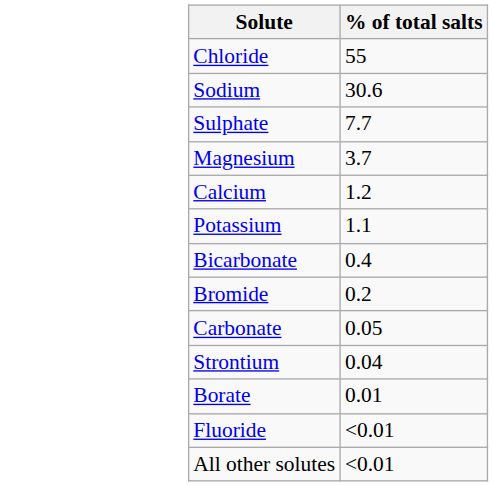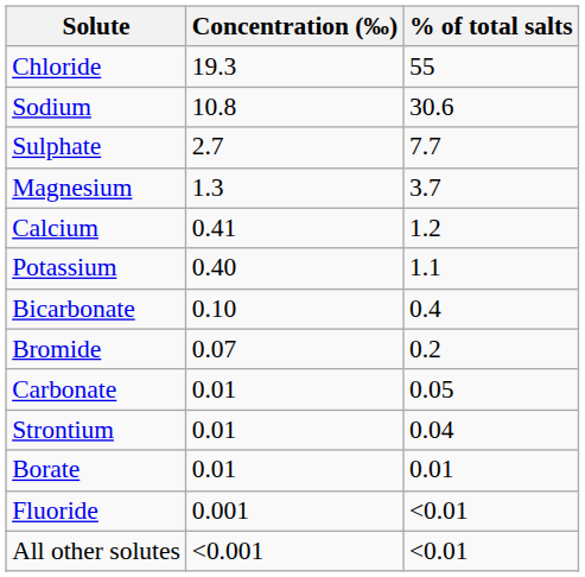 <table class="wikitable" style="float:right;">
 <tr>
 <th scope="col">Solute</th>
+<th scope="col">Concentration (‰)</th>
 <th scope="col">% of total salts</th>
 </tr>
 <tr>
 <td><a href='#'>Chloride</a></td>
+<td>19.3</td>
 <td>55</td>
 </tr>
 <tr>
 <td><a href='#'>Sodium</a></td>
+<td>10.8</td>
 <td>30.6</td>
 </tr>
 <tr>
 <td><a href='#'>Sulphate</a></td>
+<td>2.7</td>
 <td>7.7</td>
 </tr>
 <tr>
 <td><a href='#'>Magnesium</a></td>
+<td>1.3</td>
 <td>3.7</td>
 </tr>
 <tr>
 <td><a href='#'>Calcium</a></td>
+<td>0.41</td>
 <td>1.2</td>
 </tr>
 <tr>
 <td><a href='#'>Potassium</a></td>
+<td>0.40</td>
 <td>1.1</td>
 </tr>
 <tr>
 <td><a href='#'>Bicarbonate</a></td>
+<td>0.10</td>
 <td>0.4</td>
 </tr>
 <tr>
 <td><a href='#'>Bromide</a></td>
+<td>0.07</td>
 <td>0.2</td>
 </tr>
 <tr>
 <td><a href='#'>Carbonate</a></td>
+<td>0.01</td>
 <td>0.05</td>
 </tr>
 <tr>
 <td><a href='#'>Strontium</a></td>
+<td>0.01</td>
 <td>0.04</td>
 </tr>
 <tr>
 <td><a href='#'>Borate</a></td>
 <td>0.01</td>
+<td>0.01</td>
 </tr>
 <tr>
 <td><a href='#'>Fluoride</a></td>
+<td>0.001</td>
 <td><0.01</td>
 </tr>
 <tr>
 <td>All other solutes</td>
+<td><0.001</td>
 <td><0.01</td>
 </tr>
 </table>
